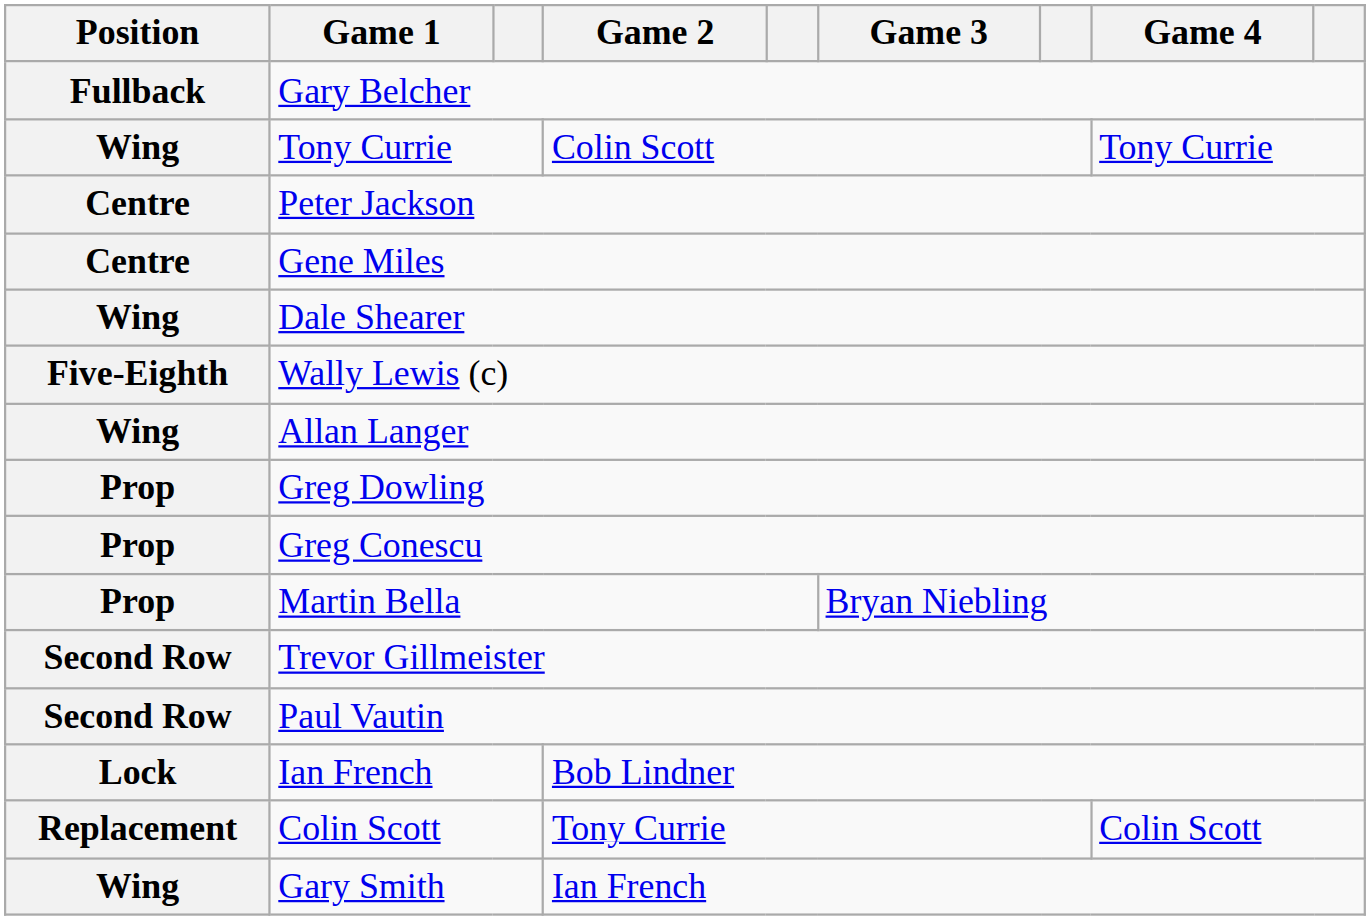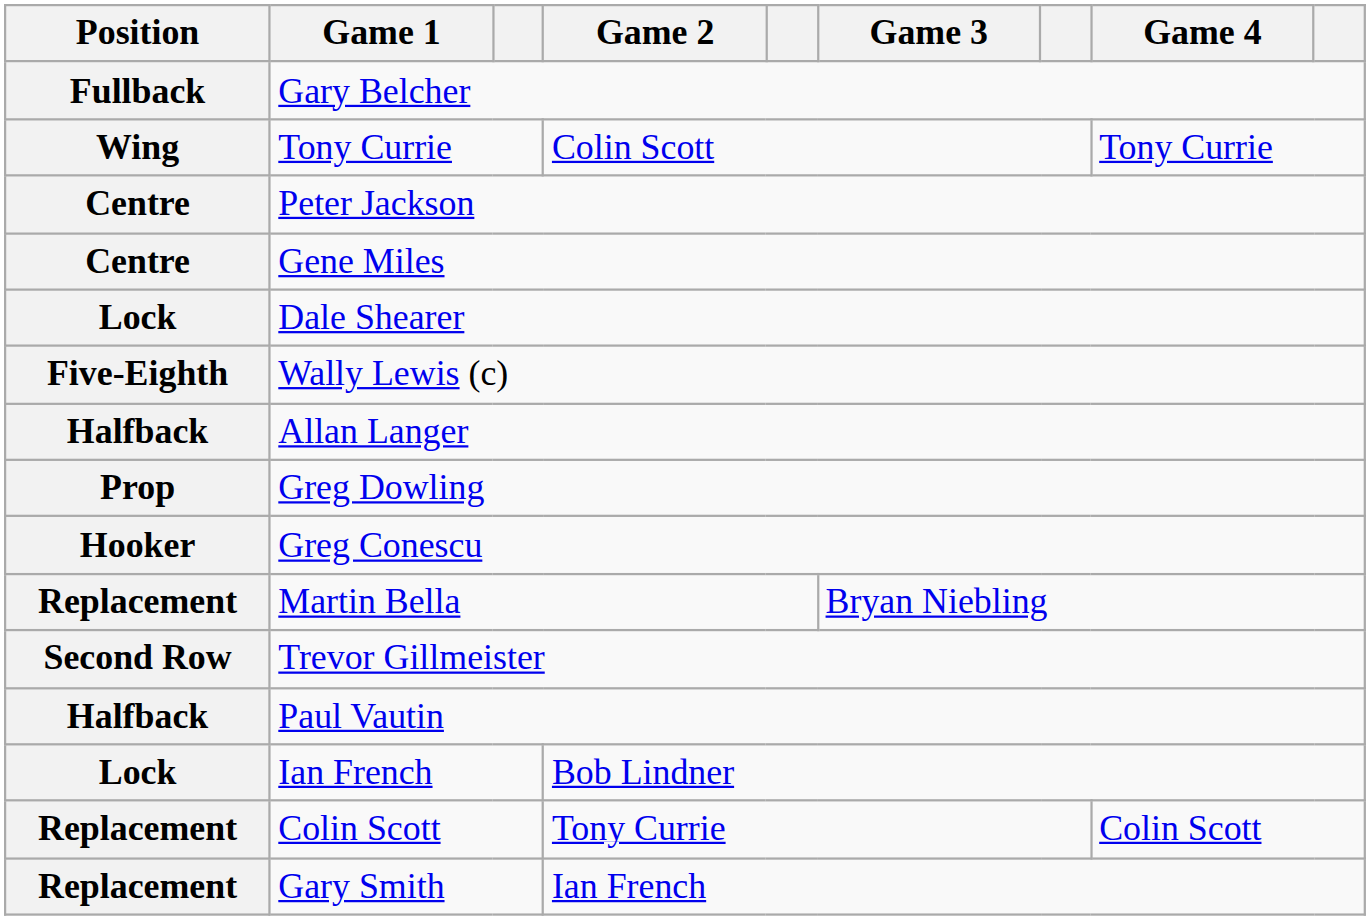 <table class="wikitable">
 <tr>
 <th style="width:125px;">Position</th>
 <th style="width:125px;">Game 1</th>
 <th style="width:25px;"></th>
 <th style="width:125px;">Game 2</th>
 <th style="width:25px;"></th>
 <th style="width:125px;">Game 3</th>
 <th style="width:25px;"></th>
 <th style="width:125px;">Game 4</th>
 <th style="width:25px;"></th>
 </tr>
 <tr>
 <th>Fullback</th>
 <td colspan="8"> <a href='#'>Gary Belcher</a></td>
 </tr>
 <tr>
 <th>Wing</th>
 <td colspan="2"> <a href='#'>Tony Currie</a></td>
 <td colspan="4"> <a href='#'>Colin Scott</a></td>
 <td colspan="2"> <a href='#'>Tony Currie</a></td>
 </tr>
 <tr>
 <th>Centre</th>
 <td colspan="8"> <a href='#'>Peter Jackson</a></td>
 </tr>
 <tr>
 <th>Centre</th>
 <td colspan="8"> <a href='#'>Gene Miles</a></td>
 </tr>
 <tr>
-<th>Wing</th>
+<th>Lock</th>
 <td colspan="8"> <a href='#'>Dale Shearer</a></td>
 </tr>
 <tr>
 <th>Five-Eighth</th>
 <td colspan="8"> <a href='#'>Wally Lewis</a> (c)</td>
 </tr>
 <tr>
-<th>Wing</th>
+<th>Halfback</th>
 <td colspan="8"> <a href='#'>Allan Langer</a></td>
 </tr>
 <tr>
 <th>Prop</th>
 <td colspan="8"> <a href='#'>Greg Dowling</a></td>
 </tr>
 <tr>
-<th>Prop</th>
+<th>Hooker</th>
 <td colspan="8"> <a href='#'>Greg Conescu</a></td>
 </tr>
 <tr>
-<th>Prop</th>
+<th>Replacement</th>
 <td colspan="4"> <a href='#'>Martin Bella</a></td>
 <td colspan="4"> <a href='#'>Bryan Niebling</a></td>
 </tr>
 <tr>
 <th>Second Row</th>
 <td colspan="8"> <a href='#'>Trevor Gillmeister</a></td>
 </tr>
 <tr>
-<th>Second Row</th>
+<th>Halfback</th>
 <td colspan="8"> <a href='#'>Paul Vautin</a></td>
 </tr>
 <tr>
 <th>Lock</th>
 <td colspan="2"> <a href='#'>Ian French</a></td>
 <td colspan="6"> <a href='#'>Bob Lindner</a></td>
 </tr>
 <tr>
 <th>Replacement</th>
 <td colspan="2"> <a href='#'>Colin Scott</a></td>
 <td colspan="4"> <a href='#'>Tony Currie</a></td>
 <td colspan="2"> <a href='#'>Colin Scott</a></td>
 </tr>
 <tr>
-<th>Wing</th>
+<th>Replacement</th>
 <td colspan="2"><a href='#'>Gary Smith</a></td>
 <td colspan="6"> <a href='#'>Ian French</a></td>
 </tr>
 </table>
